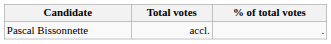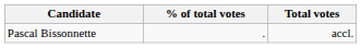 <table style="width:475px;" class="wikitable">
 <tr bgcolor="#EEEEEE">
 <th align="left">Candidate</th>
+<th align="right">% of total votes</th>
 <th align="right">Total votes</th>
-<th align="right">% of total votes</th>
 </tr>
 <tr>
 <td align="left">Pascal Bissonnette</td>
+<td align="right">.</td>
 <td align="right">accl.</td>
-<td align="right">.</td>
 </tr>
 </table>
